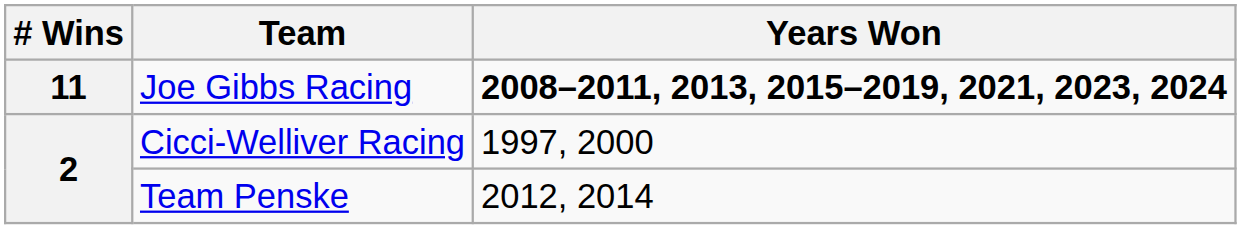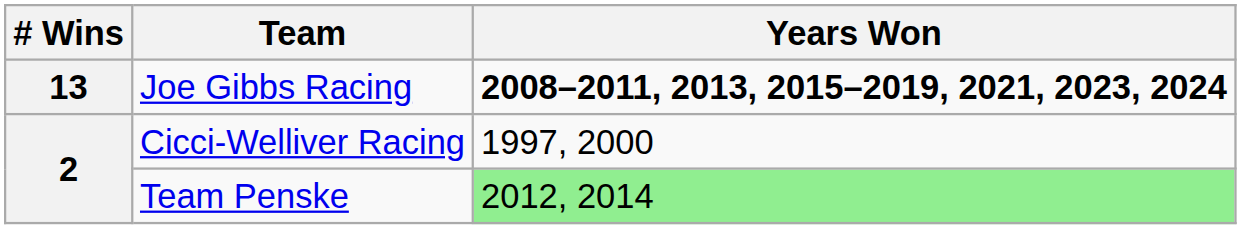 <table class="wikitable" style="font-size: 95%;">
 <tr>
 <th># Wins</th>
 <th>Team</th>
 <th>Years Won</th>
 </tr>
 <tr>
-<th>11</th>
+<th>13</th>
 <td><a href='#'>Joe Gibbs Racing</a></td>
 <td><strong>2008–2011, 2013, 2015–2019, 2021, 2023, 2024</strong></td>
 </tr>
 <tr>
 <th rowspan=2>2</th>
 <td><a href='#'>Cicci-Welliver Racing</a></td>
 <td>1997, 2000</td>
 </tr>
 <tr>
 <td><a href='#'>Team Penske</a></td>
-<td>2012, 2014</td>
+<td style="background: lightgreen;">2012, 2014</td>
 </tr>
 </table>
